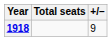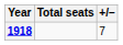 <table class="wikitable">
 <tr>
 <th>Year</th>
 <th>Total seats</th>
 <th>+/–</th>
 </tr>
 <tr>
 <th><a href='#'>1918</a></th>
 <td></td>
-<td> 9</td>
+<td> 7</td>
 </tr>
 </table>
